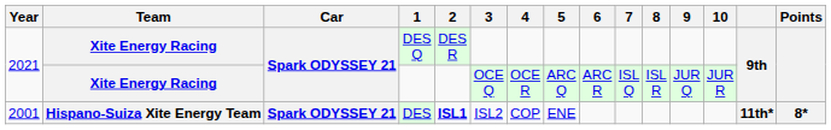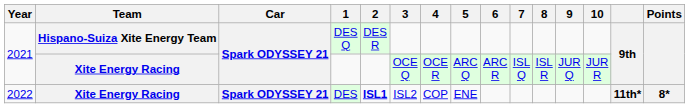 <table class="wikitable" style="text-align:center; font-size:90%">
 <tr>
 <th>Year</th>
 <th>Team</th>
 <th>Car</th>
 <th>1</th>
 <th>2</th>
 <th>3</th>
 <th>4</th>
 <th>5</th>
 <th>6</th>
 <th>7</th>
 <th>8</th>
 <th>9</th>
 <th>10</th>
 <th></th>
 <th>Points</th>
 </tr>
 <tr>
 <td rowspan=2><a href='#'>2021</a></td>
-<th><a href='#'>Xite Energy Racing</a></th>
+<th><a href='#'>Hispano-Suiza</a> Xite Energy Team</th>
 <th rowspan=2><a href='#'>Spark ODYSSEY 21</a></th>
 <td style="background:#DFFFDF;"><a href='#'>DES<br>Q</a><br></td>
 <td style="background:#DFFFDF;"><a href='#'>DES<br>R</a><br></td>
 <td></td>
 <td></td>
 <td></td>
 <td></td>
 <td></td>
 <td></td>
 <td></td>
 <td></td>
 <th rowspan=2>9th</th>
 <th rowspan=2></th>
 </tr>
 <tr>
 <th><a href='#'>Xite Energy Racing</a></th>
 <td></td>
 <td></td>
 <td style="background:#DFFFDF;"><a href='#'>OCE<br>Q</a><br></td>
 <td style="background:#DFFFDF;"><a href='#'>OCE<br>R</a><br></td>
 <td style="background:#DFFFDF;"><a href='#'>ARC<br>Q</a><br></td>
 <td style="background:#DFFFDF;"><a href='#'>ARC<br>R</a><br></td>
 <td style="background:#DFFFDF;"><a href='#'>ISL<br>Q</a><br></td>
 <td style="background:#DFFFDF;"><a href='#'>ISL<br>R</a><br></td>
 <td style="background:#DFFFDF;"><a href='#'>JUR<br>Q</a><br></td>
 <td style="background:#DFFFDF;"><a href='#'>JUR<br>R</a><br></td>
 </tr>
 <tr>
-<td><a href='#'>2001</a></td>
-<th><a href='#'>Hispano-Suiza</a> Xite Energy Team</th>
+<td><a href='#'>2022</a></td>
+<th><a href='#'>Xite Energy Racing</a></th>
 <th><a href='#'>Spark ODYSSEY 21</a></th>
 <td style="background:#DFFFDF;"><a href='#'>DES</a><br></td>
 <td style="background:#;"><strong><a href='#'>ISL1</a></strong></td>
 <td style="background:#;"><a href='#'>ISL2</a></td>
 <td style="background:#;"><a href='#'>COP</a></td>
 <td style="background:#;"><a href='#'>ENE</a></td>
 <td></td>
 <td></td>
 <td></td>
 <td></td>
 <td></td>
 <th>11th*</th>
 <th>8*</th>
 </tr>
 </table>
